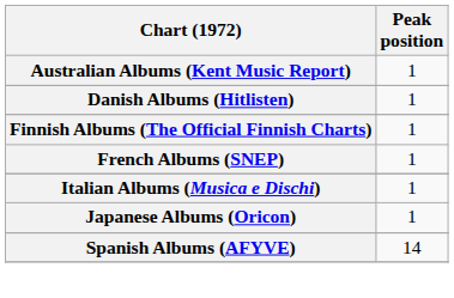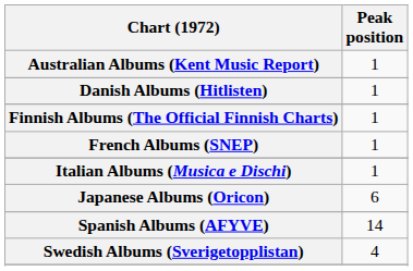 <table class="wikitable sortable plainrowheaders">
 <tr>
 <th>Chart (1972)</th>
 <th>Peak<br>position</th>
 </tr>
 <tr>
 <th scope="row">Australian Albums (<a href='#'>Kent Music Report</a>)</th>
 <td align="center">1</td>
 </tr>
 <tr>
 </tr>
 <tr>
 </tr>
 <tr>
 <th scope="row">Danish Albums (<a href='#'>Hitlisten</a>)</th>
 <td align="center">1</td>
 </tr>
 <tr>
 </tr>
 <tr>
 <th scope="row">Finnish Albums (<a href='#'>The Official Finnish Charts</a>)</th>
 <td align="center">1</td>
 </tr>
 <tr>
 <th scope="row">French Albums (<a href='#'>SNEP</a>)</th>
 <td align="center">1</td>
 </tr>
 <tr>
 </tr>
 <tr>
 <th scope="row">Italian Albums (<em><a href='#'>Musica e Dischi</a></em>)</th>
 <td align="center">1</td>
 </tr>
 <tr>
 <th scope="row">Japanese Albums (<a href='#'>Oricon</a>)</th>
-<td align="center">1</td>
+<td align="center">6</td>
 </tr>
 <tr>
 </tr>
 <tr>
 <th scope="row">Spanish Albums (<a href='#'>AFYVE</a>)</th>
 <td align="center">14</td>
 </tr>
 <tr>
+<th scope="row">Swedish Albums (<a href='#'>Sverigetopplistan</a>)</th>
+<td align="center">4</td>
+</tr>
+<tr>
 </tr>
 <tr>
 </tr>
 </table>
